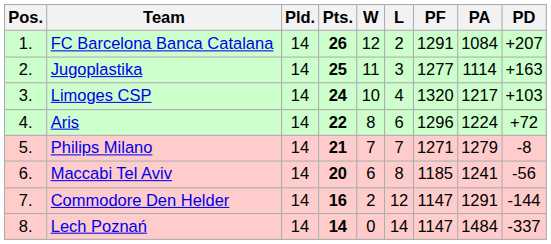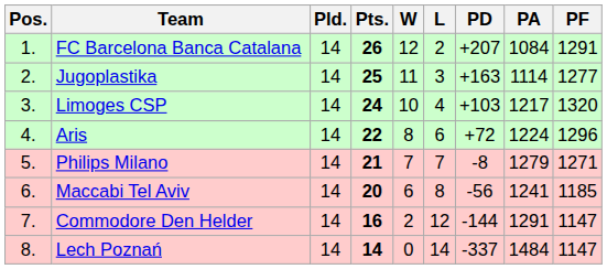 <table class="wikitable" style="text-align:center">
 <tr>
 <th width=15>Pos.</th>
 <th width=220>Team</th>
 <th width=20>Pld.</th>
 <th width=20>Pts.</th>
 <th width=20>W</th>
 <th width=20>L</th>
+<th width=20>PD</th>
+<th width=20>PA</th>
 <th width=20>PF</th>
-<th width=20>PA</th>
-<th width=20>PD</th>
 </tr>
 <tr style="background: #ccffcc;">
 <td>1.</td>
 <td align=left> <a href='#'>FC Barcelona Banca Catalana</a></td>
 <td>14</td>
 <td><strong>26</strong></td>
 <td>12</td>
 <td>2</td>
+<td>+207</td>
+<td>1084</td>
 <td>1291</td>
-<td>1084</td>
-<td>+207</td>
 </tr>
 <tr style="background: #ccffcc;">
 <td>2.</td>
 <td align=left> <a href='#'>Jugoplastika</a></td>
 <td>14</td>
 <td><strong>25</strong></td>
 <td>11</td>
 <td>3</td>
+<td>+163</td>
+<td>1114</td>
 <td>1277</td>
-<td>1114</td>
-<td>+163</td>
 </tr>
 <tr style="background: #ccffcc;">
 <td>3.</td>
 <td align=left> <a href='#'>Limoges CSP</a></td>
 <td>14</td>
 <td><strong>24</strong></td>
 <td>10</td>
 <td>4</td>
+<td>+103</td>
+<td>1217</td>
 <td>1320</td>
-<td>1217</td>
-<td>+103</td>
 </tr>
 <tr style="background: #ccffcc;">
 <td>4.</td>
 <td align=left> <a href='#'>Aris</a></td>
 <td>14</td>
 <td><strong>22</strong></td>
 <td>8</td>
 <td>6</td>
+<td>+72</td>
+<td>1224</td>
 <td>1296</td>
-<td>1224</td>
-<td>+72</td>
 </tr>
 <tr style="background:#ffcccc;">
 <td>5.</td>
 <td align=left> <a href='#'>Philips Milano</a></td>
 <td>14</td>
 <td><strong>21</strong></td>
 <td>7</td>
 <td>7</td>
+<td>-8</td>
+<td>1279</td>
 <td>1271</td>
-<td>1279</td>
-<td>-8</td>
 </tr>
 <tr style="background:#ffcccc;">
 <td>6.</td>
 <td align=left> <a href='#'>Maccabi Tel Aviv</a></td>
 <td>14</td>
 <td><strong>20</strong></td>
 <td>6</td>
 <td>8</td>
+<td>-56</td>
+<td>1241</td>
 <td>1185</td>
-<td>1241</td>
-<td>-56</td>
 </tr>
 <tr style="background:#ffcccc;">
 <td>7.</td>
 <td align=left> <a href='#'>Commodore Den Helder</a></td>
 <td>14</td>
 <td><strong>16</strong></td>
 <td>2</td>
 <td>12</td>
+<td>-144</td>
+<td>1291</td>
 <td>1147</td>
-<td>1291</td>
-<td>-144</td>
 </tr>
 <tr style="background:#ffcccc;">
 <td>8.</td>
 <td align=left> <a href='#'>Lech Poznań</a></td>
 <td>14</td>
 <td><strong>14</strong></td>
 <td>0</td>
 <td>14</td>
+<td>-337</td>
+<td>1484</td>
 <td>1147</td>
-<td>1484</td>
-<td>-337</td>
 </tr>
 </table>
